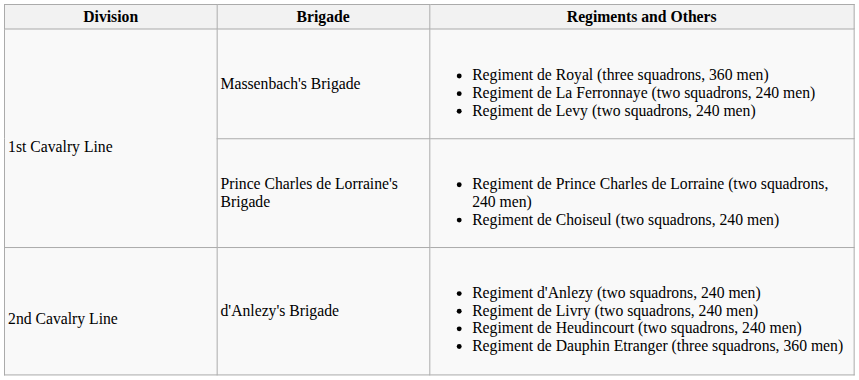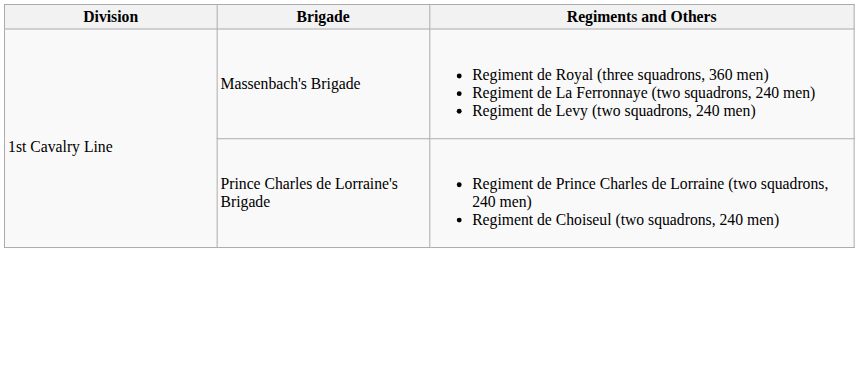 <table class="wikitable">
 <tr>
 <th width=25%>Division</th>
 <th width=25%>Brigade</th>
 <th>Regiments and Others</th>
 </tr>
 <tr>
 <td rowspan=2><br>1st Cavalry Line</td>
 <td>Massenbach's Brigade</td>
 <td><br><ul><li>Regiment de Royal (three squadrons, 360 men)</li><li>Regiment de La Ferronnaye (two squadrons, 240 men)</li><li>Regiment de Levy (two squadrons, 240 men)</li></ul></td>
 </tr>
 <tr>
 <td>Prince Charles de Lorraine's Brigade</td>
 <td><br><ul><li>Regiment de Prince Charles de Lorraine (two squadrons, 240 men)</li><li>Regiment de Choiseul (two squadrons, 240 men)</li></ul></td>
 </tr>
-<tr>
-<td rowspan=1><br>2nd Cavalry Line</td>
-<td>d'Anlezy's Brigade</td>
-<td><br><ul><li>Regiment d'Anlezy (two squadrons, 240 men)</li><li>Regiment de Livry (two squadrons, 240 men)</li><li>Regiment de Heudincourt (two squadrons, 240 men)</li><li>Regiment de Dauphin Etranger (three squadrons, 360 men)</li></ul></td>
-</tr>
 </table>
